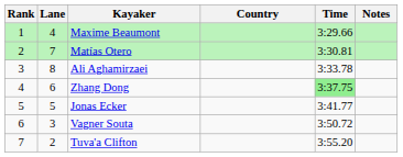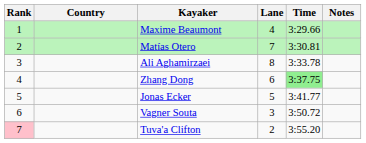 <table class="wikitable sortable" style="text-align:center;">
 <tr>
 <th width=30>Rank</th>
+<th width=150>Country</th>
+<th width=175>Kayaker</th>
 <th width=30>Lane</th>
-<th width=175>Kayaker</th>
-<th width=150>Country</th>
 <th width=30>Time</th>
 <th width=50>Notes</th>
 </tr>
 <tr bgcolor=bbf3bb>
 <td>1</td>
+<td align=left></td>
+<td align=left><a href='#'>Maxime Beaumont</a></td>
 <td>4</td>
-<td align=left><a href='#'>Maxime Beaumont</a></td>
-<td align=left></td>
 <td>3:29.66</td>
 <td></td>
 </tr>
 <tr bgcolor=bbf3bb>
 <td>2</td>
+<td align=left></td>
+<td align=left><a href='#'>Matías Otero</a></td>
 <td>7</td>
-<td align=left><a href='#'>Matías Otero</a></td>
-<td align=left></td>
 <td>3:30.81</td>
 <td></td>
 </tr>
 <tr>
 <td>3</td>
+<td align=left></td>
+<td align=left><a href='#'>Ali Aghamirzaei</a></td>
 <td>8</td>
-<td align=left><a href='#'>Ali Aghamirzaei</a></td>
-<td align=left></td>
 <td>3:33.78</td>
 <td></td>
 </tr>
 <tr>
 <td>4</td>
+<td align=left></td>
+<td align=left><a href='#'>Zhang Dong</a></td>
 <td>6</td>
-<td align=left><a href='#'>Zhang Dong</a></td>
-<td align=left></td>
 <td style="background: lightgreen;">3:37.75</td>
 <td></td>
 </tr>
 <tr>
 <td>5</td>
+<td align=left></td>
+<td align=left><a href='#'>Jonas Ecker</a></td>
 <td>5</td>
-<td align=left><a href='#'>Jonas Ecker</a></td>
-<td align=left></td>
 <td>3:41.77</td>
 <td></td>
 </tr>
 <tr>
 <td>6</td>
+<td align=left></td>
+<td align=left><a href='#'>Vagner Souta</a></td>
 <td>3</td>
-<td align=left><a href='#'>Vagner Souta</a></td>
-<td align=left></td>
 <td>3:50.72</td>
 <td></td>
 </tr>
 <tr>
-<td>7</td>
+<td style="background: pink;">7</td>
+<td align=left></td>
+<td align=left><a href='#'>Tuva'a Clifton</a></td>
 <td>2</td>
-<td align=left><a href='#'>Tuva'a Clifton</a></td>
-<td align=left></td>
 <td>3:55.20</td>
 <td></td>
 </tr>
 </table>
